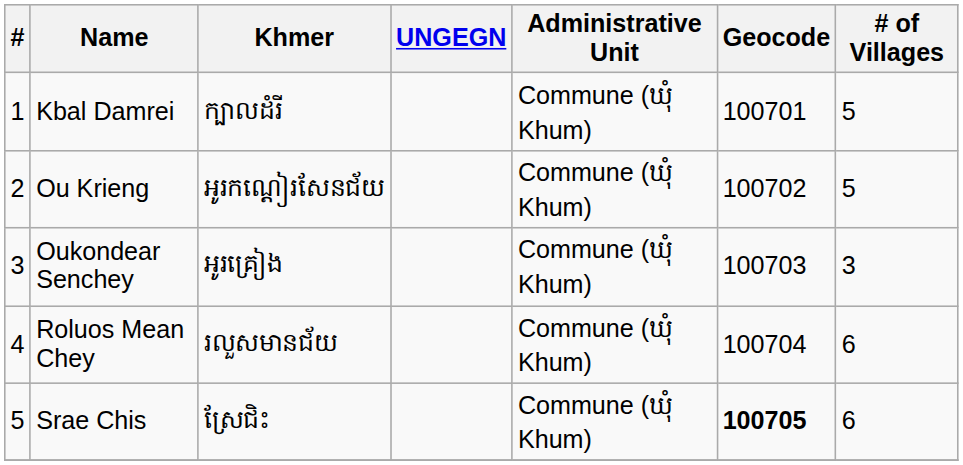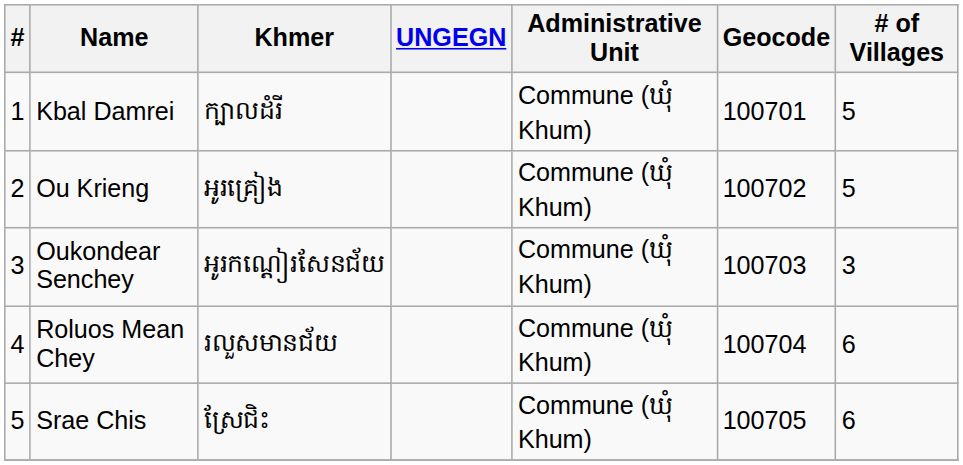 <table class="wikitable sortable">
 <tr>
 <th>#</th>
 <th>Name</th>
 <th>Khmer</th>
 <th><a href='#'>UNGEGN</a></th>
 <th>Administrative Unit</th>
 <th>Geocode</th>
 <th># of Villages</th>
 </tr>
 <tr>
 <td>1</td>
 <td>Kbal Damrei</td>
 <td>ក្បាលដំរី</td>
 <td></td>
 <td>Commune (ឃុំ Khum)</td>
 <td>100701</td>
 <td>5</td>
 </tr>
 <tr>
 <td>2</td>
 <td>Ou Krieng</td>
-<td>អូរកណ្តៀរសែនជ័យ</td>
+<td>អូរគ្រៀង</td>
 <td></td>
 <td>Commune (ឃុំ Khum)</td>
 <td>100702</td>
 <td>5</td>
 </tr>
 <tr>
 <td>3</td>
 <td>Oukondear Senchey</td>
-<td>អូរគ្រៀង</td>
+<td>អូរកណ្តៀរសែនជ័យ</td>
 <td></td>
 <td>Commune (ឃុំ Khum)</td>
 <td>100703</td>
 <td>3</td>
 </tr>
 <tr>
 <td>4</td>
 <td>Roluos Mean Chey</td>
 <td>រលួសមានជ័យ</td>
 <td></td>
 <td>Commune (ឃុំ Khum)</td>
 <td>100704</td>
 <td>6</td>
 </tr>
 <tr>
 <td>5</td>
 <td>Srae Chis</td>
 <td>ស្រែជិះ</td>
 <td></td>
 <td>Commune (ឃុំ Khum)</td>
-<td><strong>100705</strong></td>
+<td>100705</td>
 <td>6</td>
 </tr>
 <tr>
 </tr>
 </table>
